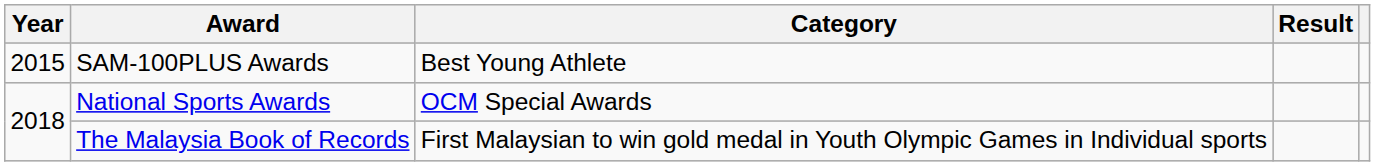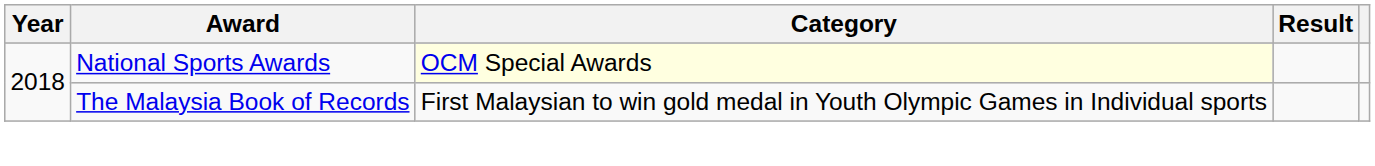 <table class=wikitable>
 <tr>
 <th>Year</th>
 <th>Award</th>
 <th>Category</th>
 <th>Result</th>
 <th></th>
 </tr>
 <tr>
-<td>2015</td>
-<td>SAM-100PLUS Awards</td>
-<td>Best Young Athlete</td>
-<td></td>
-<td></td>
-</tr>
-<tr>
 <td rowspan="2">2018</td>
 <td><a href='#'>National Sports Awards</a></td>
-<td><a href='#'>OCM</a> Special Awards</td>
+<td style="background: lightyellow;"><a href='#'>OCM</a> Special Awards</td>
 <td></td>
 <td></td>
 </tr>
 <tr>
 <td><a href='#'>The Malaysia Book of Records</a></td>
 <td>First Malaysian to win gold medal in Youth Olympic Games in Individual sports</td>
 <td></td>
 <td></td>
 </tr>
 </table>
